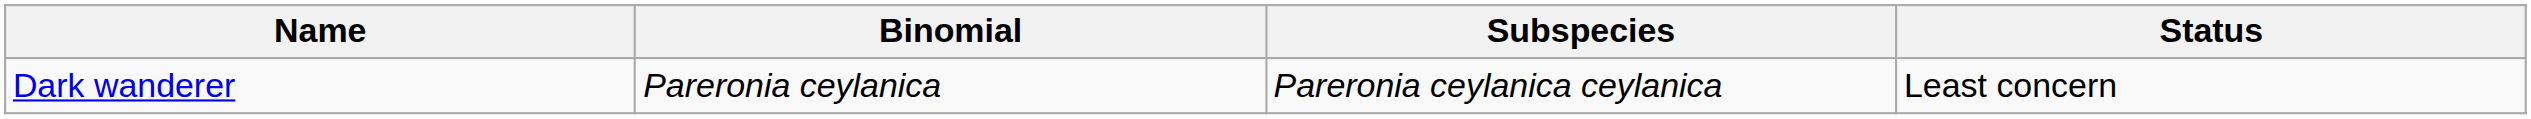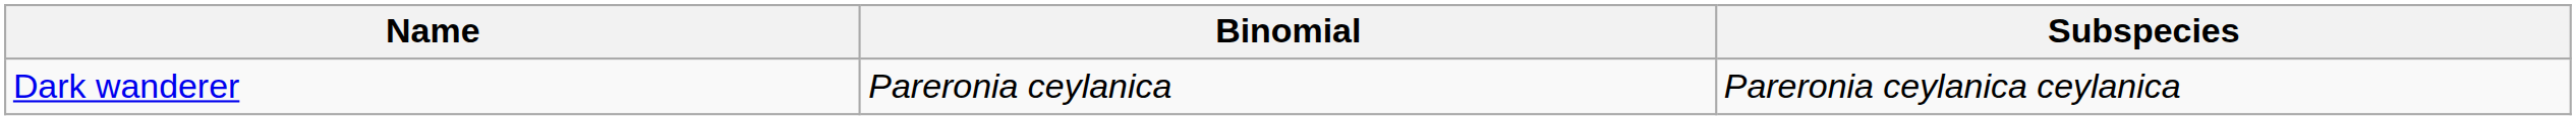 <table width=60% class="wikitable">
 <tr>
 <th width=20%>Name</th>
 <th width=20%>Binomial</th>
 <th width=20%>Subspecies</th>
-<th width=20%>Status</th>
 </tr>
 <tr>
 <td><a href='#'>Dark wanderer</a><br></td>
 <td><em>Pareronia ceylanica</em></td>
 <td><em>Pareronia ceylanica ceylanica</em></td>
-<td>Least concern</td>
 </tr>
 </table>
